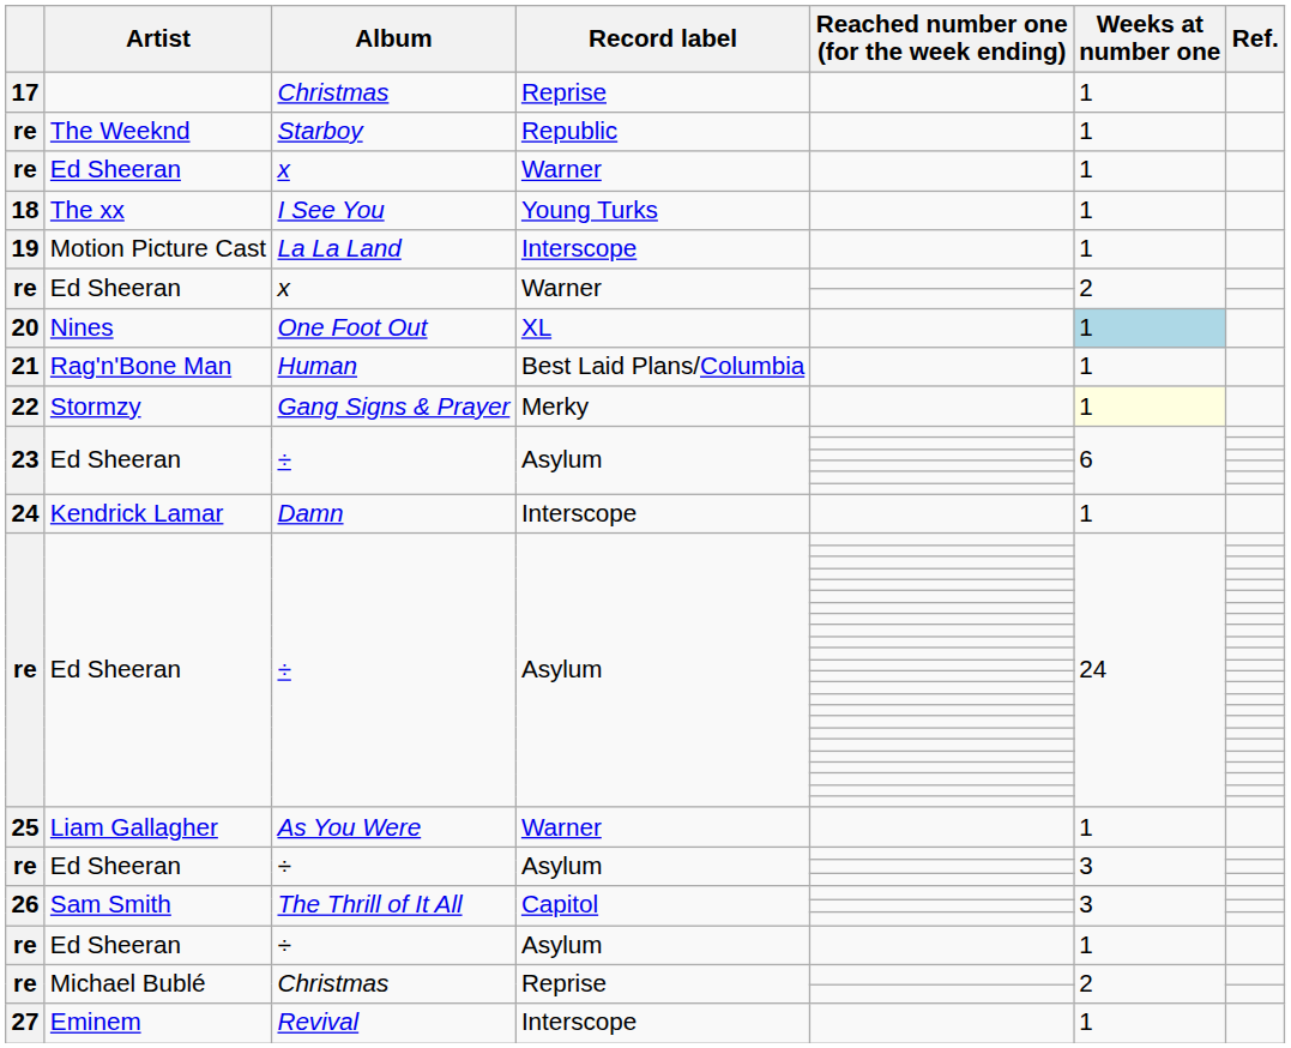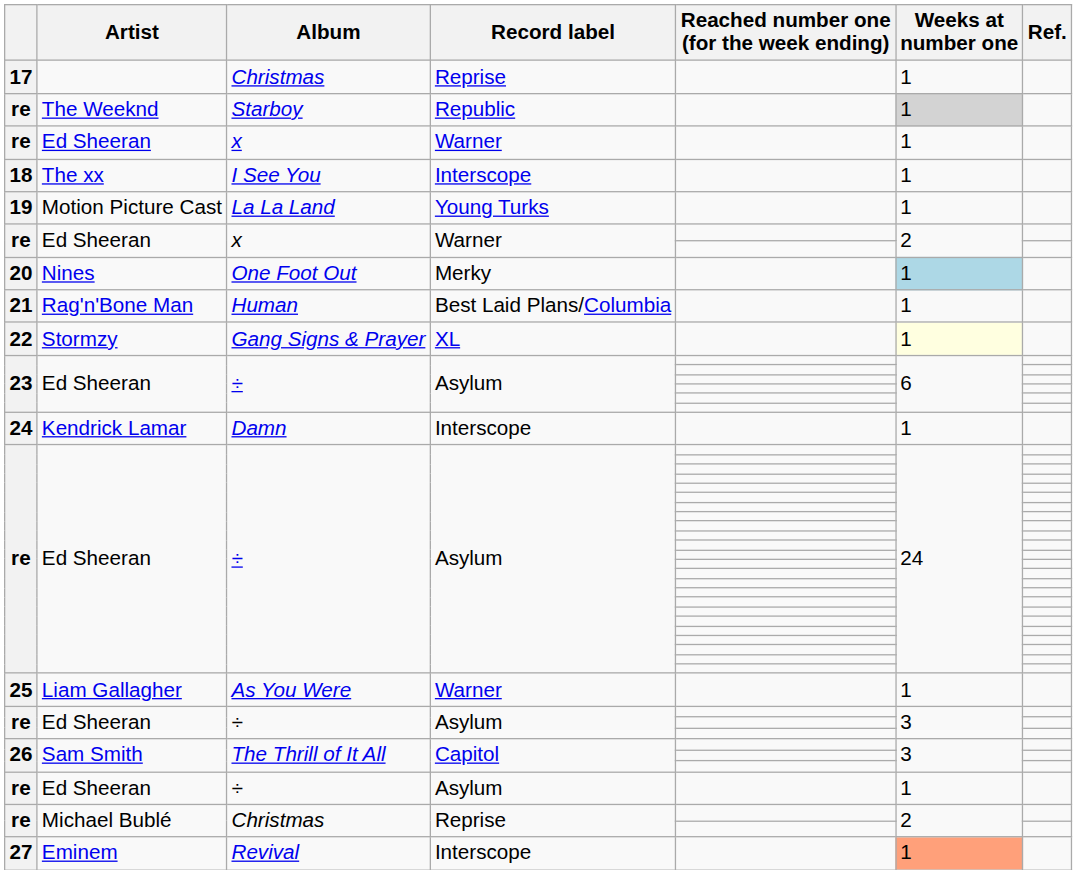 <table class="wikitable plainrowheaders sortable">
 <tr>
 <th scope=col></th>
 <th scope=col>Artist</th>
 <th scope=col>Album</th>
 <th scope=col>Record label</th>
 <th scope=col>Reached number one<br>(for the week ending)</th>
 <th scope=col>Weeks at<br>number one</th>
 <th scope=col>Ref.</th>
 </tr>
 <tr>
 <th scope=row style="text-align:center;">17</th>
 <td></td>
 <td><em><a href='#'>Christmas</a></em></td>
 <td><a href='#'>Reprise</a></td>
 <td></td>
 <td>1</td>
 <td align=center></td>
 </tr>
 <tr>
 <th scope=row style="text-align:center;">re</th>
 <td><a href='#'>The Weeknd</a></td>
 <td><em><a href='#'>Starboy</a></em></td>
 <td><a href='#'>Republic</a></td>
 <td></td>
-<td>1</td>
+<td style="background: lightgrey;">1</td>
 <td align=center></td>
 </tr>
 <tr>
 <th scope=row style="text-align:center;">re</th>
 <td><a href='#'>Ed Sheeran</a></td>
 <td><em><a href='#'>x</a></em></td>
 <td><a href='#'>Warner</a></td>
 <td></td>
 <td>1</td>
 <td align=center></td>
 </tr>
 <tr>
 <th scope=row style="text-align:center;">18</th>
 <td><a href='#'>The xx</a></td>
 <td><em><a href='#'>I See You</a></em></td>
-<td><a href='#'>Young Turks</a></td>
+<td><a href='#'>Interscope</a></td>
 <td></td>
 <td>1</td>
 <td align=center></td>
 </tr>
 <tr>
 <th scope=row style="text-align:center;">19</th>
 <td>Motion Picture Cast</td>
 <td><em><a href='#'>La La Land</a></em></td>
-<td><a href='#'>Interscope</a></td>
+<td><a href='#'>Young Turks</a></td>
 <td></td>
 <td>1</td>
 <td align=center></td>
 </tr>
 <tr>
 <th scope=row style="text-align:center;" rowspan="2">re</th>
 <td rowspan="2">Ed Sheeran</td>
 <td rowspan="2"><em>x</em></td>
 <td rowspan="2">Warner</td>
 <td></td>
 <td rowspan="2">2</td>
 <td align=center></td>
 </tr>
 <tr>
 <td></td>
 <td align=center></td>
 </tr>
 <tr>
 <th scope=row style="text-align:center;">20</th>
 <td><a href='#'>Nines</a></td>
 <td><em><a href='#'>One Foot Out</a></em></td>
-<td><a href='#'>XL</a></td>
+<td>Merky</td>
 <td></td>
 <td style="background: lightblue;">1</td>
 <td align=center></td>
 </tr>
 <tr>
 <th scope=row style="text-align:center;">21</th>
 <td><a href='#'>Rag'n'Bone Man</a></td>
 <td><em><a href='#'>Human</a></em></td>
 <td>Best Laid Plans/<a href='#'>Columbia</a></td>
 <td></td>
 <td>1</td>
 <td align=center></td>
 </tr>
 <tr>
 <th scope=row style="text-align:center;">22</th>
 <td><a href='#'>Stormzy</a></td>
 <td><em><a href='#'>Gang Signs & Prayer</a></em></td>
-<td>Merky</td>
+<td><a href='#'>XL</a></td>
 <td></td>
 <td style="background: lightyellow;">1</td>
 <td align=center></td>
 </tr>
 <tr>
 <th scope=row style="text-align:center;" rowspan="6">23</th>
 <td rowspan="6">Ed Sheeran</td>
 <td rowspan="6"><em><a href='#'>÷</a></em></td>
 <td rowspan="6">Asylum</td>
 <td></td>
 <td rowspan="6">6</td>
 <td align=center></td>
 </tr>
 <tr>
 <td></td>
 <td align=center></td>
 </tr>
 <tr>
 <td></td>
 <td align=center></td>
 </tr>
 <tr>
 <td></td>
 <td align=center></td>
 </tr>
 <tr>
 <td></td>
 <td align=center></td>
 </tr>
 <tr>
 <td></td>
 <td align=center></td>
 </tr>
 <tr>
 <th scope=row style="text-align:center;">24</th>
 <td><a href='#'>Kendrick Lamar</a></td>
 <td><em><a href='#'>Damn</a></em></td>
 <td>Interscope</td>
 <td></td>
 <td>1</td>
 <td align=center></td>
 </tr>
 <tr>
 <th scope=row style="text-align:center;" rowspan="24">re</th>
 <td rowspan="24">Ed Sheeran</td>
 <td rowspan="24"><em><a href='#'>÷</a></em></td>
 <td rowspan="24">Asylum</td>
 <td></td>
 <td rowspan="24">24</td>
 <td align=center></td>
 </tr>
 <tr>
 <td></td>
 <td align=center></td>
 </tr>
 <tr>
 <td></td>
 <td align=center></td>
 </tr>
 <tr>
 <td></td>
 <td align=center></td>
 </tr>
 <tr>
 <td></td>
 <td align=center></td>
 </tr>
 <tr>
 <td></td>
 <td align=center></td>
 </tr>
 <tr>
 <td></td>
 <td align=center></td>
 </tr>
 <tr>
 <td></td>
 <td align=center></td>
 </tr>
 <tr>
 <td></td>
 <td align=center></td>
 </tr>
 <tr>
 <td></td>
 <td align=center></td>
 </tr>
 <tr>
 <td></td>
 <td align=center></td>
 </tr>
 <tr>
 <td></td>
 <td align=center></td>
 </tr>
 <tr>
 <td></td>
 <td align=center></td>
 </tr>
 <tr>
 <td></td>
 <td align=center></td>
 </tr>
 <tr>
 <td></td>
 <td align=center></td>
 </tr>
 <tr>
 <td></td>
 <td align=center></td>
 </tr>
 <tr>
 <td></td>
 <td align=center></td>
 </tr>
 <tr>
 <td></td>
 <td align=center></td>
 </tr>
 <tr>
 <td></td>
 <td align=center></td>
 </tr>
 <tr>
 <td></td>
 <td align=center></td>
 </tr>
 <tr>
 <td></td>
 <td align=center></td>
 </tr>
 <tr>
 <td></td>
 <td align=center></td>
 </tr>
 <tr>
 <td></td>
 <td align=center></td>
 </tr>
 <tr>
 <td></td>
 <td align=center></td>
 </tr>
 <tr>
 <th scope=row style="text-align:center;">25</th>
 <td><a href='#'>Liam Gallagher</a></td>
 <td><em><a href='#'>As You Were</a></em></td>
 <td><a href='#'>Warner</a></td>
 <td></td>
 <td>1</td>
 <td align=center></td>
 </tr>
 <tr>
 <th scope=row style="text-align:center;" rowspan="3">re</th>
 <td rowspan="3">Ed Sheeran</td>
 <td rowspan="3"><em>÷</em></td>
 <td rowspan="3">Asylum</td>
 <td></td>
 <td rowspan="3">3</td>
 <td align=center></td>
 </tr>
 <tr>
 <td></td>
 <td align=center></td>
 </tr>
 <tr>
 <td></td>
 <td align=center></td>
 </tr>
 <tr>
 <th scope=row style="text-align:center;" rowspan="3">26</th>
 <td rowspan="3"><a href='#'>Sam Smith</a></td>
 <td rowspan="3"><em><a href='#'>The Thrill of It All</a></em></td>
 <td rowspan="3"><a href='#'>Capitol</a></td>
 <td></td>
 <td rowspan="3">3</td>
 <td align=center></td>
 </tr>
 <tr>
 <td></td>
 <td align=center></td>
 </tr>
 <tr>
 <td></td>
 <td align=center></td>
 </tr>
 <tr>
 <th scope=row style="text-align:center;">re</th>
 <td>Ed Sheeran</td>
 <td><em>÷</em></td>
 <td>Asylum</td>
 <td></td>
 <td>1</td>
 <td align=center></td>
 </tr>
 <tr>
 <th scope=row style="text-align:center;" rowspan="2">re</th>
 <td rowspan="2">Michael Bublé</td>
 <td rowspan="2"><em>Christmas</em></td>
 <td rowspan="2">Reprise</td>
 <td></td>
 <td rowspan="2">2</td>
 <td align=center></td>
 </tr>
 <tr>
 <td></td>
 <td align=center></td>
 </tr>
 <tr>
 <th scope=row style="text-align:center;">27</th>
 <td><a href='#'>Eminem</a></td>
 <td><em><a href='#'>Revival</a></em></td>
 <td>Interscope</td>
 <td></td>
-<td>1</td>
+<td style="background: lightsalmon;">1</td>
 <td align=center></td>
 </tr>
 </table>
